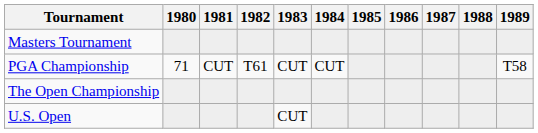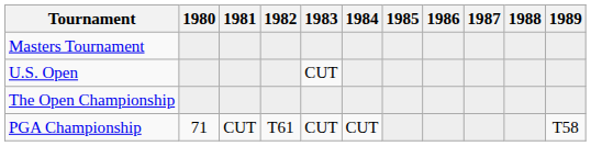 <table class="wikitable" style="font-size:95%;text-align:center;">
 <tr>
 <th>Tournament</th>
 <th>1980</th>
 <th>1981</th>
 <th>1982</th>
 <th>1983</th>
 <th>1984</th>
 <th>1985</th>
 <th>1986</th>
 <th>1987</th>
 <th>1988</th>
 <th>1989</th>
 </tr>
 <tr>
 <td align=left><a href='#'>Masters Tournament</a></td>
 <td style="background:#eeeeee;"></td>
 <td style="background:#eeeeee;"></td>
 <td style="background:#eeeeee;"></td>
 <td style="background:#eeeeee;"></td>
 <td style="background:#eeeeee;"></td>
 <td style="background:#eeeeee;"></td>
 <td style="background:#eeeeee;"></td>
 <td style="background:#eeeeee;"></td>
 <td style="background:#eeeeee;"></td>
 <td style="background:#eeeeee;"></td>
 </tr>
 <tr>
-<td align=left><a href='#'>PGA Championship</a></td>
-<td>71</td>
-<td>CUT</td>
-<td>T61</td>
-<td>CUT</td>
+<td align=left><a href='#'>U.S. Open</a></td>
+<td style="background:#eeeeee;"></td>
+<td style="background:#eeeeee;"></td>
+<td style="background:#eeeeee;"></td>
 <td>CUT</td>
 <td style="background:#eeeeee;"></td>
 <td style="background:#eeeeee;"></td>
 <td style="background:#eeeeee;"></td>
 <td style="background:#eeeeee;"></td>
-<td>T58</td>
+<td style="background:#eeeeee;"></td>
+<td style="background:#eeeeee;"></td>
 </tr>
 <tr>
 <td align=left><a href='#'>The Open Championship</a></td>
 <td style="background:#eeeeee;"></td>
 <td style="background:#eeeeee;"></td>
 <td style="background:#eeeeee;"></td>
 <td style="background:#eeeeee;"></td>
 <td style="background:#eeeeee;"></td>
 <td style="background:#eeeeee;"></td>
 <td style="background:#eeeeee;"></td>
 <td style="background:#eeeeee;"></td>
 <td style="background:#eeeeee;"></td>
 <td style="background:#eeeeee;"></td>
 </tr>
 <tr>
-<td align=left><a href='#'>U.S. Open</a></td>
-<td style="background:#eeeeee;"></td>
-<td style="background:#eeeeee;"></td>
-<td style="background:#eeeeee;"></td>
+<td align=left><a href='#'>PGA Championship</a></td>
+<td>71</td>
+<td>CUT</td>
+<td>T61</td>
+<td>CUT</td>
 <td>CUT</td>
 <td style="background:#eeeeee;"></td>
 <td style="background:#eeeeee;"></td>
 <td style="background:#eeeeee;"></td>
 <td style="background:#eeeeee;"></td>
-<td style="background:#eeeeee;"></td>
-<td style="background:#eeeeee;"></td>
+<td>T58</td>
 </tr>
 </table>
